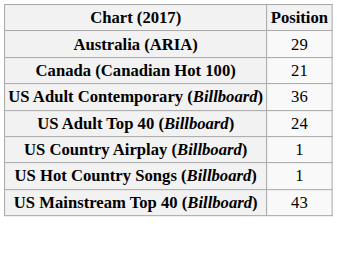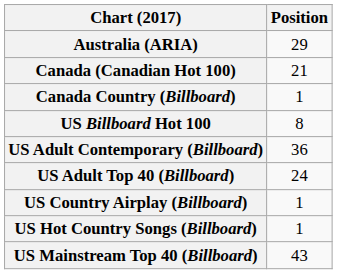 <table class="wikitable sortable plainrowheaders" style="text-align:center">
 <tr>
 <th scope="col">Chart (2017)</th>
 <th scope="col">Position</th>
 </tr>
 <tr>
 <th scope="row">Australia (ARIA)</th>
 <td>29</td>
 </tr>
 <tr>
 <th scope="row">Canada (Canadian Hot 100)</th>
 <td>21</td>
+</tr>
+<tr>
+<th scope="row">Canada Country (<em>Billboard</em>)</th>
+<td>1</td>
+</tr>
+<tr>
+<th scope="row">US <em>Billboard</em> Hot 100</th>
+<td>8</td>
 </tr>
 <tr>
 <th scope="row">US Adult Contemporary (<em>Billboard</em>)</th>
 <td>36</td>
 </tr>
 <tr>
 <th scope="row">US Adult Top 40 (<em>Billboard</em>)</th>
 <td>24</td>
 </tr>
 <tr>
 <th scope="row">US Country Airplay (<em>Billboard</em>)</th>
 <td>1</td>
 </tr>
 <tr>
 <th scope="row">US Hot Country Songs (<em>Billboard</em>)</th>
 <td>1</td>
 </tr>
 <tr>
 <th scope="row">US Mainstream Top 40 (<em>Billboard</em>)</th>
 <td>43</td>
 </tr>
 </table>
